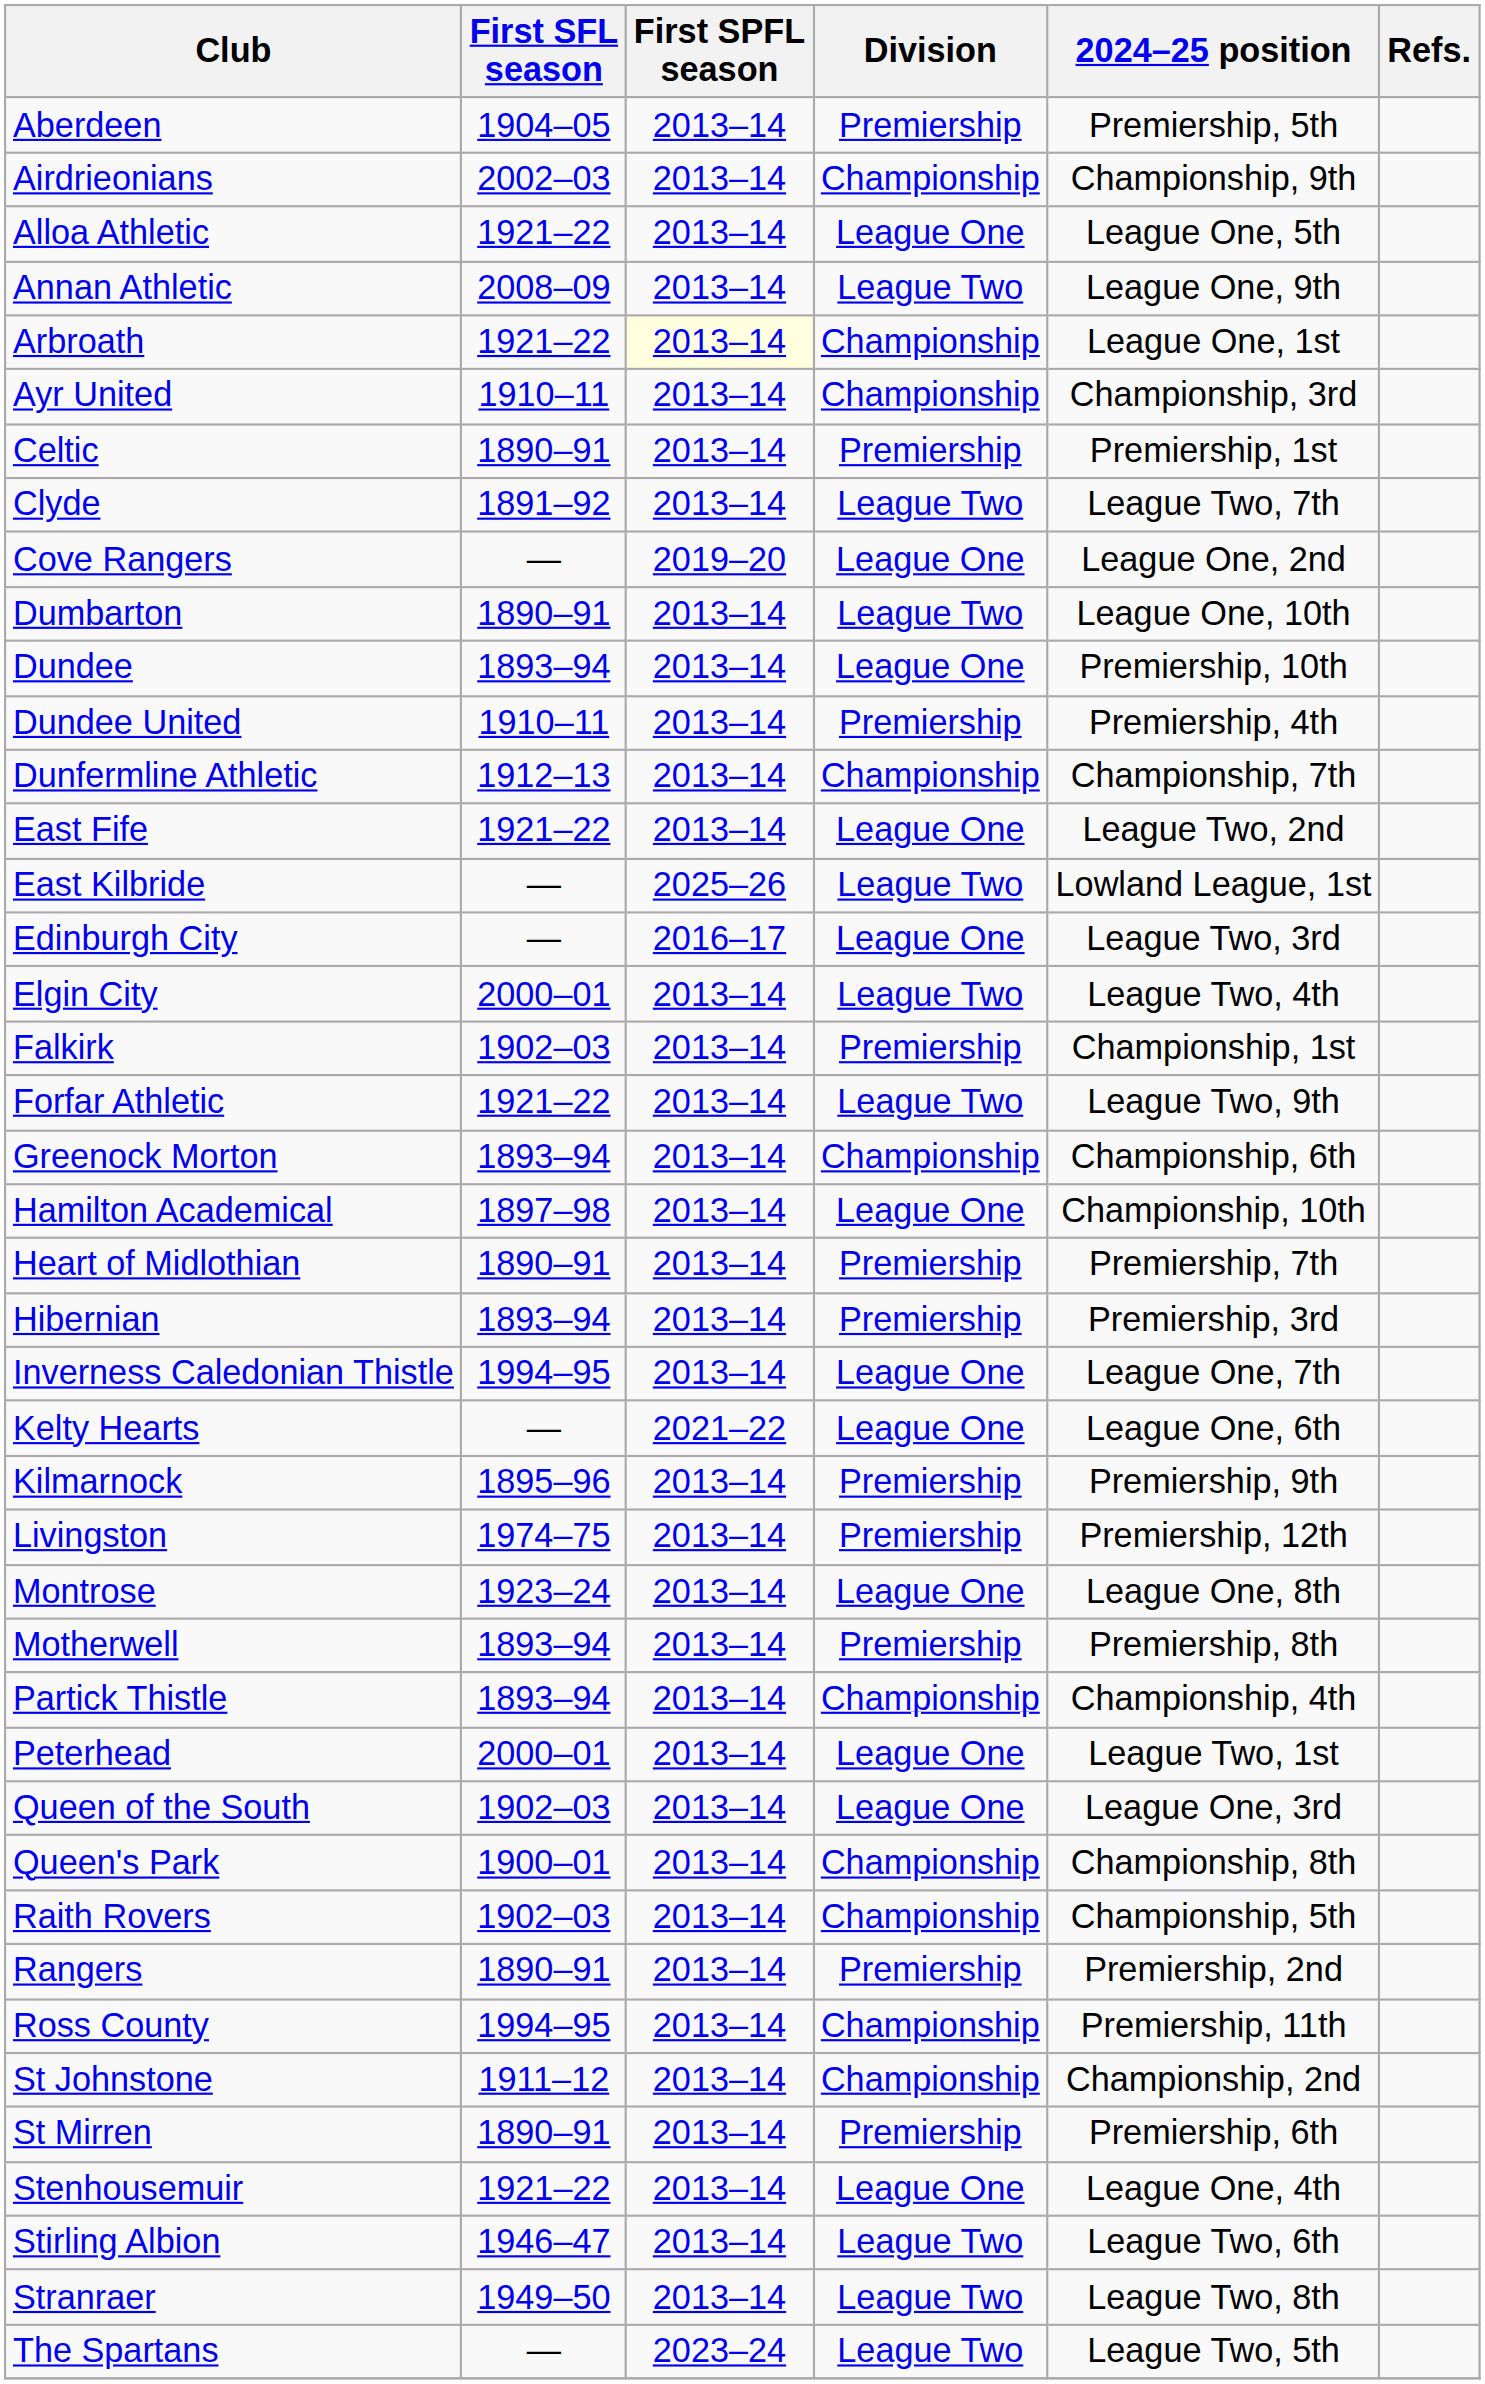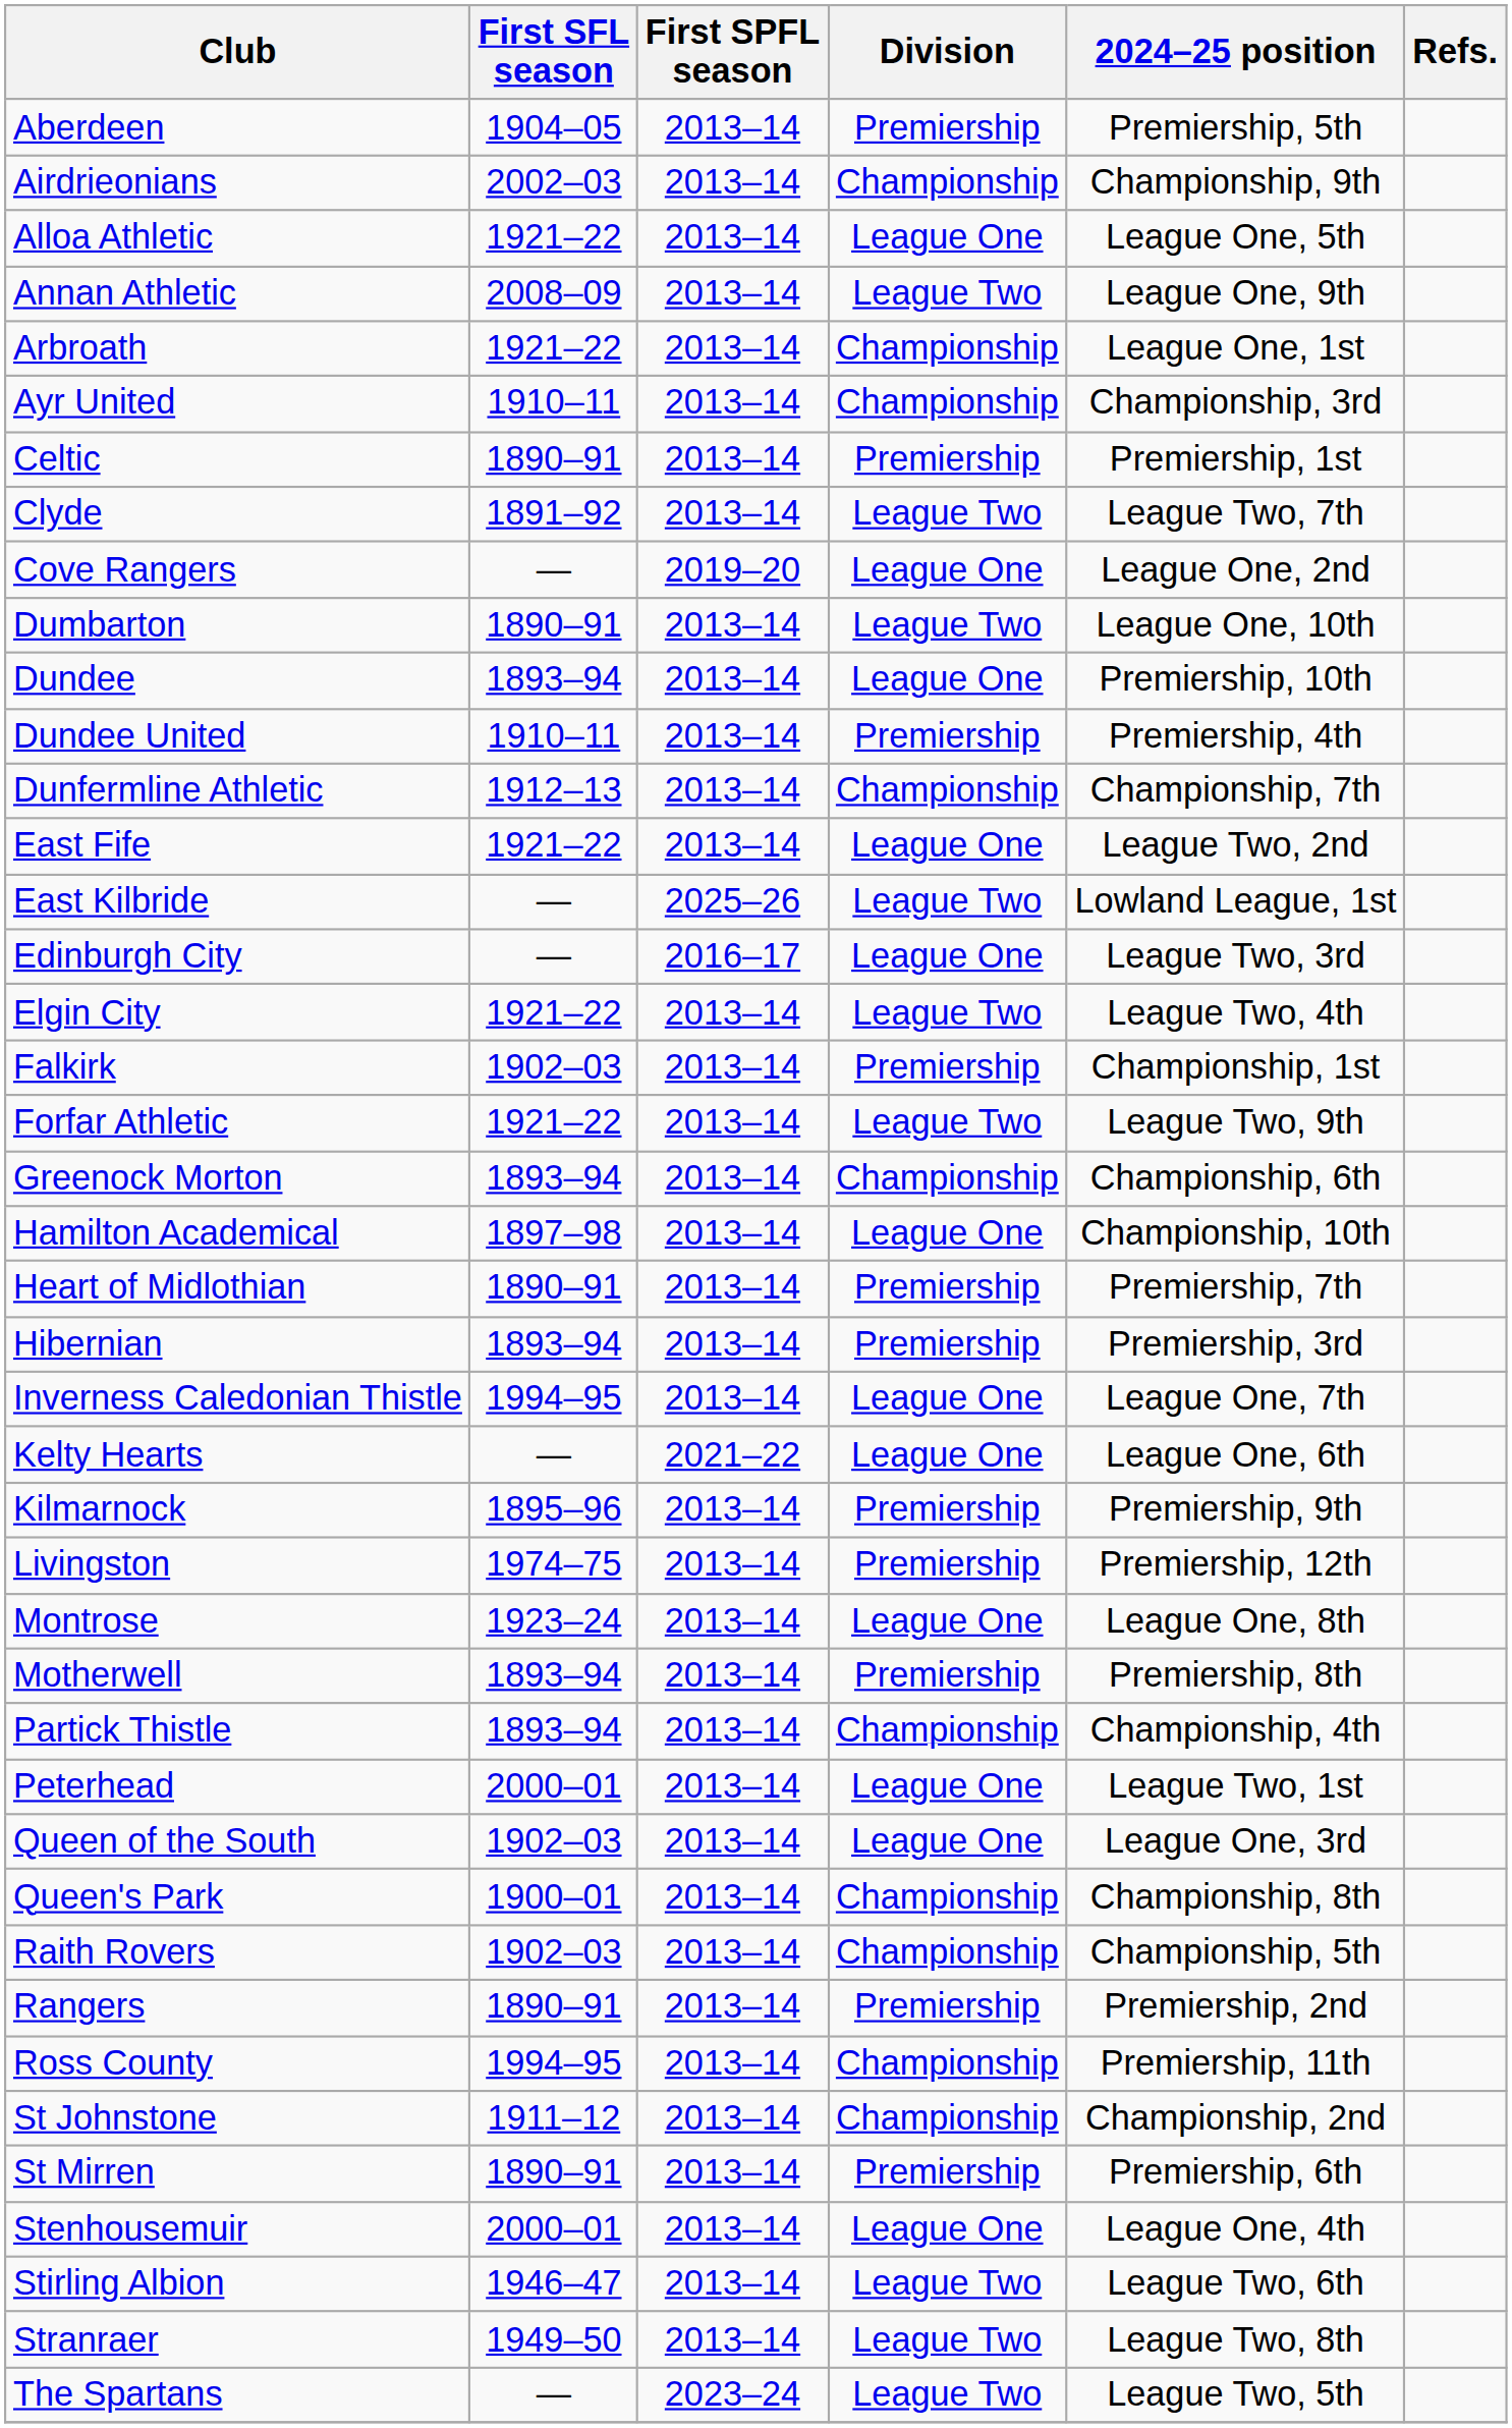 <table class="wikitable sortable" style="text-align:center">
 <tr>
 <th>Club</th>
 <th><a href='#'>First SFL<br>season</a></th>
 <th>First SPFL<br>season</th>
 <th>Division</th>
 <th><a href='#'>2024–25</a> position</th>
 <th>Refs.</th>
 </tr>
 <tr>
 <td align=left><a href='#'>Aberdeen</a></td>
 <td><a href='#'>1904–05</a></td>
 <td><a href='#'>2013–14</a></td>
 <td><a href='#'>Premiership</a></td>
 <td>Premiership, 5th</td>
 <td></td>
 </tr>
 <tr>
 <td align=left><a href='#'>Airdrieonians</a></td>
 <td><a href='#'>2002–03</a></td>
 <td><a href='#'>2013–14</a></td>
 <td><a href='#'>Championship</a></td>
 <td>Championship, 9th</td>
 <td></td>
 </tr>
 <tr>
 <td align=left><a href='#'>Alloa Athletic</a></td>
 <td><a href='#'>1921–22</a></td>
 <td><a href='#'>2013–14</a></td>
 <td><a href='#'>League One</a></td>
 <td>League One, 5th</td>
 <td></td>
 </tr>
 <tr>
 <td align=left><a href='#'>Annan Athletic</a></td>
 <td><a href='#'>2008–09</a></td>
 <td><a href='#'>2013–14</a></td>
 <td><a href='#'>League Two</a></td>
 <td>League One, 9th</td>
 <td></td>
 </tr>
 <tr>
 <td align=left><a href='#'>Arbroath</a></td>
 <td><a href='#'>1921–22</a></td>
-<td style="background: lightyellow;"><a href='#'>2013–14</a></td>
+<td><a href='#'>2013–14</a></td>
 <td><a href='#'>Championship</a></td>
 <td>League One, 1st</td>
 <td></td>
 </tr>
 <tr>
 <td align=left><a href='#'>Ayr United</a></td>
 <td><a href='#'>1910–11</a></td>
 <td><a href='#'>2013–14</a></td>
 <td><a href='#'>Championship</a></td>
 <td>Championship, 3rd</td>
 <td></td>
 </tr>
 <tr>
 <td align=left><a href='#'>Celtic</a></td>
 <td><a href='#'>1890–91</a></td>
 <td><a href='#'>2013–14</a></td>
 <td><a href='#'>Premiership</a></td>
 <td>Premiership, 1st</td>
 <td></td>
 </tr>
 <tr>
 <td align=left><a href='#'>Clyde</a></td>
 <td><a href='#'>1891–92</a></td>
 <td><a href='#'>2013–14</a></td>
 <td><a href='#'>League Two</a></td>
 <td>League Two, 7th</td>
 <td></td>
 </tr>
 <tr>
 <td align=left><a href='#'>Cove Rangers</a></td>
 <td>—</td>
 <td><a href='#'>2019–20</a></td>
 <td><a href='#'>League One</a></td>
 <td>League One, 2nd</td>
 <td></td>
 </tr>
 <tr>
 <td align=left><a href='#'>Dumbarton</a></td>
 <td><a href='#'>1890–91</a></td>
 <td><a href='#'>2013–14</a></td>
 <td><a href='#'>League Two</a></td>
 <td>League One, 10th</td>
 <td align=center></td>
 </tr>
 <tr>
 <td align=left><a href='#'>Dundee</a></td>
 <td><a href='#'>1893–94</a></td>
 <td><a href='#'>2013–14</a></td>
 <td><a href='#'>League One</a></td>
 <td>Premiership, 10th</td>
 <td></td>
 </tr>
 <tr>
 <td align=left><a href='#'>Dundee United</a></td>
 <td><a href='#'>1910–11</a></td>
 <td><a href='#'>2013–14</a></td>
 <td><a href='#'>Premiership</a></td>
 <td>Premiership, 4th</td>
 <td></td>
 </tr>
 <tr>
 <td align=left><a href='#'>Dunfermline Athletic</a></td>
 <td><a href='#'>1912–13</a></td>
 <td><a href='#'>2013–14</a></td>
 <td><a href='#'>Championship</a></td>
 <td>Championship, 7th</td>
 <td></td>
 </tr>
 <tr>
 <td align=left><a href='#'>East Fife</a></td>
 <td><a href='#'>1921–22</a></td>
 <td><a href='#'>2013–14</a></td>
 <td><a href='#'>League One</a></td>
 <td>League Two, 2nd</td>
 <td></td>
 </tr>
 <tr>
 <td align=left><a href='#'>East Kilbride</a></td>
 <td>—</td>
 <td><a href='#'>2025–26</a></td>
 <td><a href='#'>League Two</a></td>
 <td>Lowland League, 1st</td>
 <td></td>
 </tr>
 <tr>
 <td align=left><a href='#'>Edinburgh City</a></td>
 <td>—</td>
 <td><a href='#'>2016–17</a></td>
 <td><a href='#'>League One</a></td>
 <td>League Two, 3rd</td>
 <td></td>
 </tr>
 <tr>
 <td align=left><a href='#'>Elgin City</a></td>
-<td><a href='#'>2000–01</a></td>
+<td><a href='#'>1921–22</a></td>
 <td><a href='#'>2013–14</a></td>
 <td><a href='#'>League Two</a></td>
 <td>League Two, 4th</td>
 <td></td>
 </tr>
 <tr>
 <td align=left><a href='#'>Falkirk</a></td>
 <td><a href='#'>1902–03</a></td>
 <td><a href='#'>2013–14</a></td>
 <td><a href='#'>Premiership</a></td>
 <td>Championship, 1st</td>
 <td></td>
 </tr>
 <tr>
 <td align=left><a href='#'>Forfar Athletic</a></td>
 <td><a href='#'>1921–22</a></td>
 <td><a href='#'>2013–14</a></td>
 <td><a href='#'>League Two</a></td>
 <td>League Two, 9th</td>
 <td></td>
 </tr>
 <tr>
 <td align=left><a href='#'>Greenock Morton</a></td>
 <td><a href='#'>1893–94</a></td>
 <td><a href='#'>2013–14</a></td>
 <td><a href='#'>Championship</a></td>
 <td>Championship, 6th</td>
 <td></td>
 </tr>
 <tr>
 <td align=left><a href='#'>Hamilton Academical</a></td>
 <td><a href='#'>1897–98</a></td>
 <td><a href='#'>2013–14</a></td>
 <td><a href='#'>League One</a></td>
 <td>Championship, 10th</td>
 <td></td>
 </tr>
 <tr>
 <td align=left><a href='#'>Heart of Midlothian</a></td>
 <td><a href='#'>1890–91</a></td>
 <td><a href='#'>2013–14</a></td>
 <td><a href='#'>Premiership</a></td>
 <td>Premiership, 7th</td>
 <td></td>
 </tr>
 <tr>
 <td align=left><a href='#'>Hibernian</a></td>
 <td><a href='#'>1893–94</a></td>
 <td><a href='#'>2013–14</a></td>
 <td><a href='#'>Premiership</a></td>
 <td>Premiership, 3rd</td>
 <td></td>
 </tr>
 <tr>
 <td align=left><a href='#'>Inverness Caledonian Thistle</a></td>
 <td><a href='#'>1994–95</a></td>
 <td><a href='#'>2013–14</a></td>
 <td><a href='#'>League One</a></td>
 <td>League One, 7th</td>
 <td></td>
 </tr>
 <tr>
 <td align=left><a href='#'>Kelty Hearts</a></td>
 <td>—</td>
 <td><a href='#'>2021–22</a></td>
 <td><a href='#'>League One</a></td>
 <td>League One, 6th</td>
 <td></td>
 </tr>
 <tr>
 <td align=left><a href='#'>Kilmarnock</a></td>
 <td><a href='#'>1895–96</a></td>
 <td><a href='#'>2013–14</a></td>
 <td><a href='#'>Premiership</a></td>
 <td>Premiership, 9th</td>
 <td></td>
 </tr>
 <tr>
 <td align=left><a href='#'>Livingston</a></td>
 <td><a href='#'>1974–75</a></td>
 <td><a href='#'>2013–14</a></td>
 <td><a href='#'>Premiership</a></td>
 <td>Premiership, 12th</td>
 <td></td>
 </tr>
 <tr>
 <td align=left><a href='#'>Montrose</a></td>
 <td><a href='#'>1923–24</a></td>
 <td><a href='#'>2013–14</a></td>
 <td><a href='#'>League One</a></td>
 <td>League One, 8th</td>
 <td></td>
 </tr>
 <tr>
 <td align=left><a href='#'>Motherwell</a></td>
 <td><a href='#'>1893–94</a></td>
 <td><a href='#'>2013–14</a></td>
 <td><a href='#'>Premiership</a></td>
 <td>Premiership, 8th</td>
 <td></td>
 </tr>
 <tr>
 <td align=left><a href='#'>Partick Thistle</a></td>
 <td><a href='#'>1893–94</a></td>
 <td><a href='#'>2013–14</a></td>
 <td><a href='#'>Championship</a></td>
 <td>Championship, 4th</td>
 <td></td>
 </tr>
 <tr>
 <td align=left><a href='#'>Peterhead</a></td>
 <td><a href='#'>2000–01</a></td>
 <td><a href='#'>2013–14</a></td>
 <td><a href='#'>League One</a></td>
 <td>League Two, 1st</td>
 <td></td>
 </tr>
 <tr>
 <td align=left><a href='#'>Queen of the South</a></td>
 <td><a href='#'>1902–03</a></td>
 <td><a href='#'>2013–14</a></td>
 <td><a href='#'>League One</a></td>
 <td>League One, 3rd</td>
 <td></td>
 </tr>
 <tr>
 <td align=left><a href='#'>Queen's Park</a></td>
 <td><a href='#'>1900–01</a></td>
 <td><a href='#'>2013–14</a></td>
 <td><a href='#'>Championship</a></td>
 <td>Championship, 8th</td>
 <td></td>
 </tr>
 <tr>
 <td align=left><a href='#'>Raith Rovers</a></td>
 <td><a href='#'>1902–03</a></td>
 <td><a href='#'>2013–14</a></td>
 <td><a href='#'>Championship</a></td>
 <td>Championship, 5th</td>
 <td></td>
 </tr>
 <tr>
 <td align=left><a href='#'>Rangers</a></td>
 <td><a href='#'>1890–91</a></td>
 <td><a href='#'>2013–14</a></td>
 <td><a href='#'>Premiership</a></td>
 <td>Premiership, 2nd</td>
 <td></td>
 </tr>
 <tr>
 <td align=left><a href='#'>Ross County</a></td>
 <td><a href='#'>1994–95</a></td>
 <td><a href='#'>2013–14</a></td>
 <td><a href='#'>Championship</a></td>
 <td>Premiership, 11th</td>
 <td></td>
 </tr>
 <tr>
 <td align=left><a href='#'>St Johnstone</a></td>
 <td><a href='#'>1911–12</a></td>
 <td><a href='#'>2013–14</a></td>
 <td><a href='#'>Championship</a></td>
 <td>Championship, 2nd</td>
 <td></td>
 </tr>
 <tr>
 <td align=left><a href='#'>St Mirren</a></td>
 <td><a href='#'>1890–91</a></td>
 <td><a href='#'>2013–14</a></td>
 <td><a href='#'>Premiership</a></td>
 <td>Premiership, 6th</td>
 <td></td>
 </tr>
 <tr>
 <td align=left><a href='#'>Stenhousemuir</a></td>
-<td><a href='#'>1921–22</a></td>
+<td><a href='#'>2000–01</a></td>
 <td><a href='#'>2013–14</a></td>
 <td><a href='#'>League One</a></td>
 <td>League One, 4th</td>
 <td></td>
 </tr>
 <tr>
 <td align=left><a href='#'>Stirling Albion</a></td>
 <td><a href='#'>1946–47</a></td>
 <td><a href='#'>2013–14</a></td>
 <td><a href='#'>League Two</a></td>
 <td>League Two, 6th</td>
 <td></td>
 </tr>
 <tr>
 <td align=left><a href='#'>Stranraer</a></td>
 <td><a href='#'>1949–50</a></td>
 <td><a href='#'>2013–14</a></td>
 <td><a href='#'>League Two</a></td>
 <td>League Two, 8th</td>
 <td></td>
 </tr>
 <tr>
 <td align=left><a href='#'>The Spartans</a></td>
 <td>—</td>
 <td><a href='#'>2023–24</a></td>
 <td><a href='#'>League Two</a></td>
 <td>League Two, 5th</td>
 <td></td>
 </tr>
 <tr>
 </tr>
 </table>
